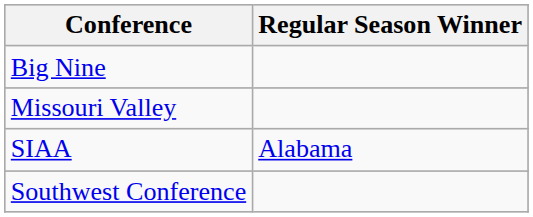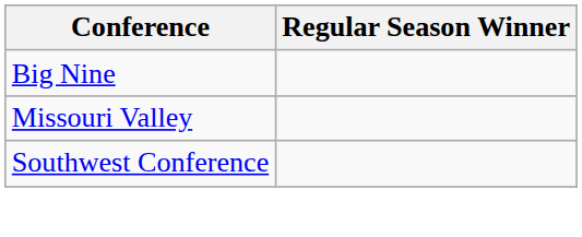 <table class="wikitable">
 <tr>
 <th>Conference</th>
 <th>Regular Season Winner</th>
 </tr>
 <tr>
 <td><a href='#'>Big Nine</a></td>
 <td></td>
 </tr>
 <tr>
 <td><a href='#'>Missouri Valley</a></td>
 <td></td>
 </tr>
 <tr>
-<td><a href='#'>SIAA</a></td>
-<td><a href='#'>Alabama</a></td>
-</tr>
-<tr>
 <td><a href='#'>Southwest Conference</a></td>
 <td></td>
 </tr>
 </table>
